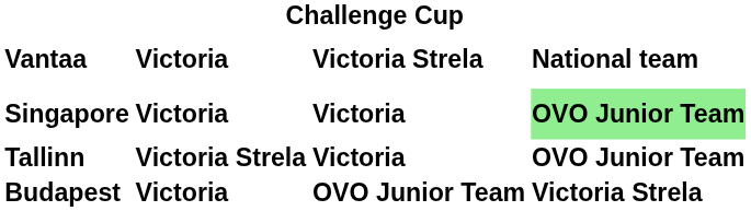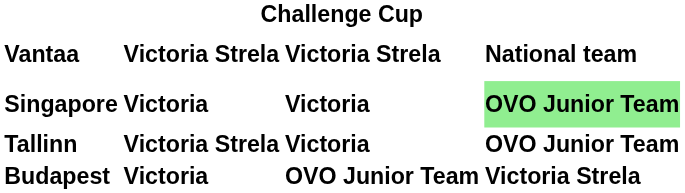 <table>
 <tr>
 <td colspan="4" style="text-align:center;"><strong>Challenge Cup</strong></td>
 </tr>
 <tr>
 <th scope=row style="text-align:left">Vantaa</th>
-<td style="height:30px;"> <strong>Victoria</strong></td>
+<td> <strong>Victoria Strela</strong></td>
 <td style="height:30px;"> <strong>Victoria Strela</strong></td>
 <td style="height:30px;"> <strong>National team</strong></td>
 </tr>
 <tr>
 <th scope=row style="text-align:left">Singapore</th>
 <td> <strong>Victoria</strong></td>
 <td style="height:30px;"> <strong>Victoria</strong></td>
 <td style="background: lightgreen; height:30px;"> <strong>OVO Junior Team</strong></td>
 </tr>
 <tr>
 <th scope=row style="text-align:left">Tallinn</th>
 <td> <strong>Victoria Strela</strong></td>
 <td> <strong>Victoria</strong></td>
 <td> <strong>OVO Junior Team</strong></td>
 </tr>
 <tr>
 <th scope=row style="text-align:left">Budapest</th>
 <td> <strong>Victoria</strong></td>
 <td> <strong>OVO Junior Team</strong></td>
 <td> <strong>Victoria Strela</strong></td>
 </tr>
 <tr>
 </tr>
 </table>
